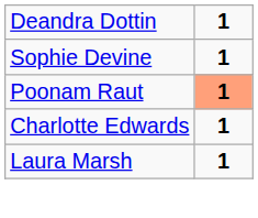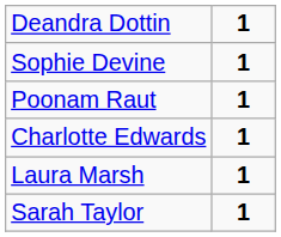 <table class="wikitable">
 <tr>
 <td> <a href='#'>Deandra Dottin</a></td>
 <td>    <strong>1</strong>   </td>
 </tr>
 <tr>
 <td> <a href='#'>Sophie Devine</a></td>
 <td>    <strong>1</strong>   </td>
 </tr>
 <tr>
 <td> <a href='#'>Poonam Raut</a></td>
-<td style="background: lightsalmon;">    <strong>1</strong>   </td>
+<td>    <strong>1</strong>   </td>
 </tr>
 <tr>
 <td> <a href='#'>Charlotte Edwards</a></td>
 <td>    <strong>1</strong>   </td>
 </tr>
 <tr>
 <td> <a href='#'>Laura Marsh</a></td>
 <td>    <strong>1</strong>   </td>
 </tr>
+<tr>
+<td> <a href='#'>Sarah Taylor</a></td>
+<td>    <strong>1</strong>   </td>
+</tr>
 </table>
